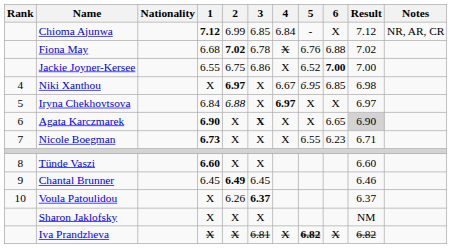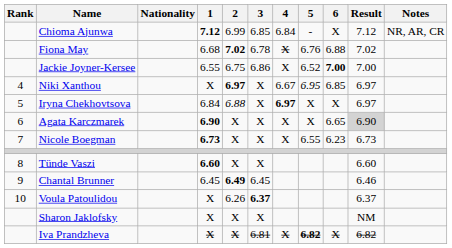 <table class="wikitable sortable" style="text-align:center">
 <tr>
 <th>Rank</th>
 <th>Name</th>
 <th>Nationality</th>
 <th>1</th>
 <th>2</th>
 <th>3</th>
 <th>4</th>
 <th>5</th>
 <th>6</th>
 <th>Result</th>
 <th>Notes</th>
 </tr>
 <tr>
 <td></td>
 <td align="left"><a href='#'>Chioma Ajunwa</a></td>
 <td align="left"></td>
 <td><strong>7.12</strong></td>
 <td>6.99</td>
 <td>6.85</td>
 <td>6.84</td>
 <td>-</td>
 <td>X</td>
 <td>7.12</td>
 <td>NR, AR, CR</td>
 </tr>
 <tr>
 <td></td>
 <td align="left"><a href='#'>Fiona May</a></td>
 <td align="left"></td>
 <td>6.68</td>
 <td><strong>7.02</strong></td>
 <td>6.78</td>
 <td><s>X</s></td>
 <td>6.76</td>
 <td>6.88</td>
 <td>7.02</td>
 <td></td>
 </tr>
 <tr>
 <td></td>
 <td align="left"><a href='#'>Jackie Joyner-Kersee</a></td>
 <td align="left"></td>
 <td>6.55</td>
 <td>6.75</td>
 <td>6.86</td>
 <td>X</td>
 <td>6.52</td>
 <td><strong>7.00</strong></td>
 <td>7.00</td>
 <td></td>
 </tr>
 <tr>
 <td>4</td>
 <td align="left"><a href='#'>Niki Xanthou</a></td>
 <td align="left"></td>
 <td>X</td>
 <td><strong>6.97</strong></td>
 <td>X</td>
 <td>6.67</td>
 <td><em>6.95</em></td>
 <td>6.85</td>
-<td>6.98</td>
+<td>6.97</td>
 <td></td>
 </tr>
 <tr>
 <td>5</td>
 <td align="left"><a href='#'>Iryna Chekhovtsova</a></td>
 <td align="left"></td>
 <td>6.84</td>
 <td><em>6.88</em></td>
 <td>X</td>
 <td><strong>6.97</strong></td>
 <td>X</td>
 <td>X</td>
 <td>6.97</td>
 <td></td>
 </tr>
 <tr>
 <td>6</td>
 <td align="left"><a href='#'>Agata Karczmarek</a></td>
 <td align="left"></td>
 <td><strong>6.90</strong></td>
 <td>X</td>
-<td><strong>X</strong></td>
+<td>X</td>
 <td>X</td>
 <td>X</td>
 <td>6.65</td>
 <td style="background: lightgrey;">6.90</td>
 <td></td>
 </tr>
 <tr>
 <td>7</td>
 <td align="left"><a href='#'>Nicole Boegman</a></td>
 <td align="left"></td>
 <td><strong>6.73</strong></td>
 <td>X</td>
 <td>X</td>
 <td>X</td>
 <td>6.55</td>
 <td>6.23</td>
-<td>6.71</td>
+<td>6.73</td>
 <td></td>
 </tr>
 <tr>
 <td colspan=11 bgcolor=lightgray></td>
 </tr>
 <tr>
 <td>8</td>
 <td align="left"><a href='#'>Tünde Vaszi</a></td>
 <td align="left"></td>
 <td><strong>6.60</strong></td>
 <td>X</td>
 <td>X</td>
 <td></td>
 <td></td>
 <td></td>
 <td>6.60</td>
 <td></td>
 </tr>
 <tr>
 <td>9</td>
 <td align="left"><a href='#'>Chantal Brunner</a></td>
 <td align="left"></td>
 <td>6.45</td>
 <td><strong>6.49</strong></td>
 <td>6.45</td>
 <td></td>
 <td></td>
 <td></td>
 <td>6.46</td>
 <td></td>
 </tr>
 <tr>
 <td>10</td>
 <td align="left"><a href='#'>Voula Patoulidou</a></td>
 <td align="left"></td>
 <td>X</td>
 <td>6.26</td>
 <td><strong>6.37</strong></td>
 <td></td>
 <td></td>
 <td></td>
 <td>6.37</td>
 <td></td>
 </tr>
 <tr>
 <td></td>
 <td align="left"><a href='#'>Sharon Jaklofsky</a></td>
 <td align="left"></td>
 <td>X</td>
 <td>X</td>
 <td>X</td>
 <td></td>
 <td></td>
 <td></td>
 <td>NM</td>
 <td></td>
 </tr>
 <tr>
 <td></td>
 <td align="left"><a href='#'>Iva Prandzheva</a></td>
 <td align="left"></td>
 <td><s>X</s></td>
 <td><s>X</s></td>
 <td><s>6.81</s></td>
 <td><s>X</s></td>
 <td><s><strong>6.82</strong></s></td>
 <td><s>X</s></td>
 <td><s>6.82</s></td>
 <td></td>
 </tr>
 </table>
